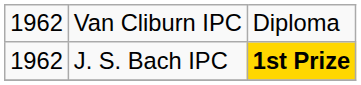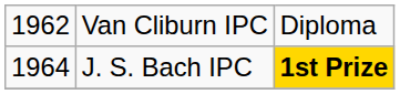 <table class="wikitable">
 <tr>
 <td>1962</td>
 <td> Van Cliburn IPC</td>
 <td>Diploma</td>
 </tr>
 <tr>
-<td>1962</td>
+<td>1964</td>
 <td> J. S. Bach IPC</td>
 <td bgcolor="gold"><strong>1st Prize</strong></td>
 </tr>
 <tr>
 </tr>
 </table>
